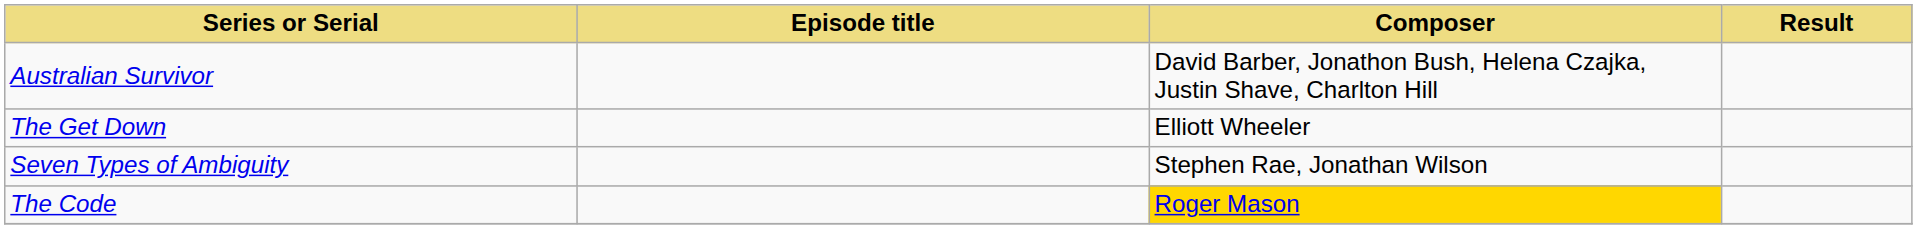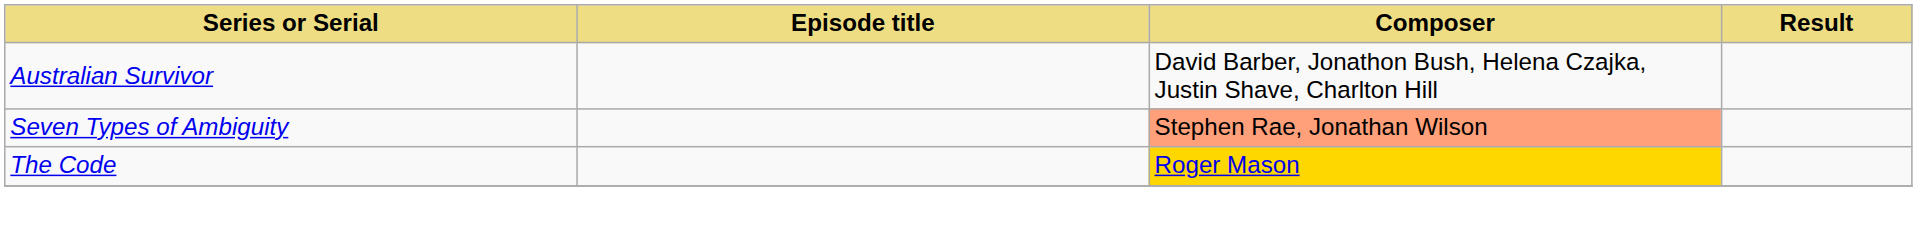 <table class="wikitable" width=100%>
 <tr>
 <th style="width:30%;background:#EEDD82;">Series or Serial</th>
 <th style="width:30%;background:#EEDD82;">Episode title</th>
 <th style="width:30%;background:#EEDD82;">Composer</th>
 <th style="width:10%;background:#EEDD82;">Result<br></th>
 </tr>
 <tr>
 <td><em><a href='#'>Australian Survivor</a></em></td>
 <td></td>
 <td>David Barber, Jonathon Bush, Helena Czajka, Justin Shave, Charlton Hill</td>
 <td></td>
 </tr>
 <tr>
-<td><em><a href='#'>The Get Down</a></em></td>
-<td></td>
-<td>Elliott Wheeler</td>
-<td></td>
-</tr>
-<tr>
 <td><em><a href='#'>Seven Types of Ambiguity</a></em></td>
 <td></td>
-<td>Stephen Rae, Jonathan Wilson</td>
+<td style="background: lightsalmon;">Stephen Rae, Jonathan Wilson</td>
 <td></td>
 </tr>
 <tr>
 <td><em><a href='#'>The Code</a></em></td>
 <td></td>
 <td style="background: gold;"><a href='#'>Roger Mason</a></td>
 <td></td>
 </tr>
 <tr>
 </tr>
 </table>
